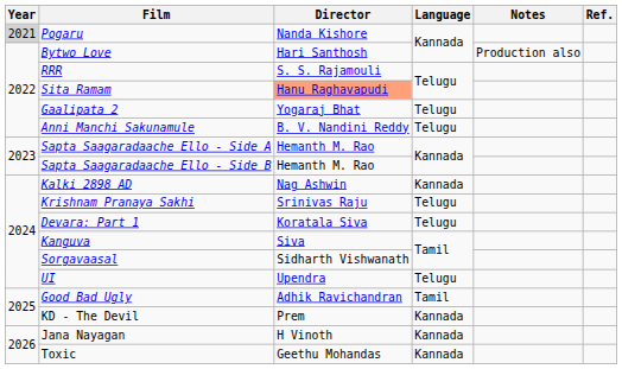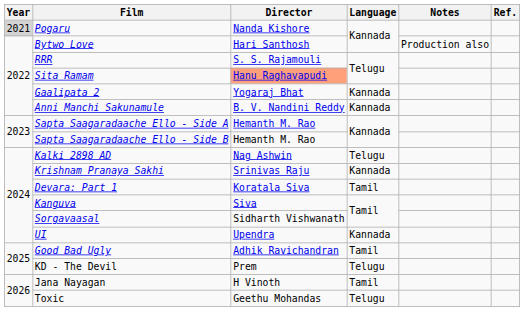 <table class="wikitable sortable">
 <tr>
 <th>Year</th>
 <th>Film</th>
 <th>Director</th>
 <th>Language</th>
 <th>Notes</th>
 <th>Ref.</th>
 </tr>
 <tr>
 <td style="background: lightgrey;">2021</td>
 <td><em><a href='#'>Pogaru</a></em></td>
 <td><a href='#'>Nanda Kishore</a></td>
 <td rowspan="2">Kannada</td>
 <td></td>
 <td></td>
 </tr>
 <tr>
 <td rowspan="5">2022</td>
 <td><em><a href='#'>Bytwo Love</a></em></td>
 <td><a href='#'>Hari Santhosh</a></td>
 <td>Production also</td>
 <td></td>
 </tr>
 <tr>
 <td><em><a href='#'>RRR</a></em></td>
 <td><a href='#'>S. S. Rajamouli</a></td>
 <td rowspan="2">Telugu</td>
 <td></td>
 <td></td>
 </tr>
 <tr>
 <td><em><a href='#'>Sita Ramam</a></em></td>
 <td style="background: lightsalmon;"><a href='#'>Hanu Raghavapudi</a></td>
 <td></td>
 <td></td>
 </tr>
 <tr>
 <td><em><a href='#'>Gaalipata 2</a></em></td>
 <td><a href='#'>Yogaraj Bhat</a></td>
-<td>Telugu</td>
+<td>Kannada</td>
 <td></td>
 <td></td>
 </tr>
 <tr>
 <td><em><a href='#'>Anni Manchi Sakunamule</a></em></td>
 <td><a href='#'>B. V. Nandini Reddy</a></td>
-<td>Telugu</td>
+<td>Kannada</td>
 <td></td>
 <td></td>
 </tr>
 <tr>
 <td rowspan="2">2023</td>
 <td><em><a href='#'>Sapta Saagaradaache Ello - Side A</a></em></td>
 <td><a href='#'>Hemanth M. Rao</a></td>
 <td rowspan="2">Kannada</td>
 <td></td>
 <td></td>
 </tr>
 <tr>
 <td><em><a href='#'>Sapta Saagaradaache Ello - Side B</a></em></td>
 <td>Hemanth M. Rao</td>
 <td></td>
 <td></td>
 </tr>
 <tr>
 <td rowspan="6">2024</td>
 <td><em><a href='#'>Kalki 2898 AD</a></em></td>
 <td><a href='#'>Nag Ashwin</a></td>
-<td>Kannada</td>
+<td>Telugu</td>
 <td></td>
 <td></td>
 </tr>
 <tr>
 <td><em><a href='#'>Krishnam Pranaya Sakhi</a></em></td>
 <td><a href='#'>Srinivas Raju</a></td>
-<td>Telugu</td>
+<td>Kannada</td>
 <td></td>
 <td></td>
 </tr>
 <tr>
 <td><em><a href='#'>Devara: Part 1</a></em></td>
 <td><a href='#'>Koratala Siva</a></td>
-<td>Telugu</td>
+<td>Tamil</td>
 <td></td>
 <td></td>
 </tr>
 <tr>
 <td><em><a href='#'>Kanguva</a></em></td>
 <td><a href='#'>Siva</a></td>
 <td rowspan="2">Tamil</td>
 <td></td>
 <td></td>
 </tr>
 <tr>
 <td><em><a href='#'>Sorgavaasal</a></em></td>
 <td>Sidharth Vishwanath</td>
 <td></td>
 <td></td>
 </tr>
 <tr>
 <td><em><a href='#'>UI</a></em></td>
 <td><a href='#'>Upendra</a></td>
-<td>Telugu</td>
+<td>Kannada</td>
 <td></td>
 <td></td>
 </tr>
 <tr>
 <td rowspan="2">2025</td>
 <td><em><a href='#'>Good Bad Ugly</a></em></td>
 <td><a href='#'>Adhik Ravichandran</a></td>
 <td>Tamil</td>
 <td></td>
 <td></td>
 </tr>
 <tr>
 <td>KD - The Devil</td>
 <td>Prem</td>
-<td>Kannada</td>
+<td>Telugu</td>
 <td></td>
 <td></td>
 </tr>
 <tr>
 <td rowspan="2">2026</td>
 <td>Jana Nayagan</td>
 <td>H Vinoth</td>
-<td>Kannada</td>
+<td>Tamil</td>
 <td></td>
 <td></td>
 </tr>
 <tr>
 <td>Toxic</td>
 <td>Geethu Mohandas</td>
-<td>Kannada</td>
+<td>Telugu</td>
 <td></td>
 <td></td>
 </tr>
 </table>
